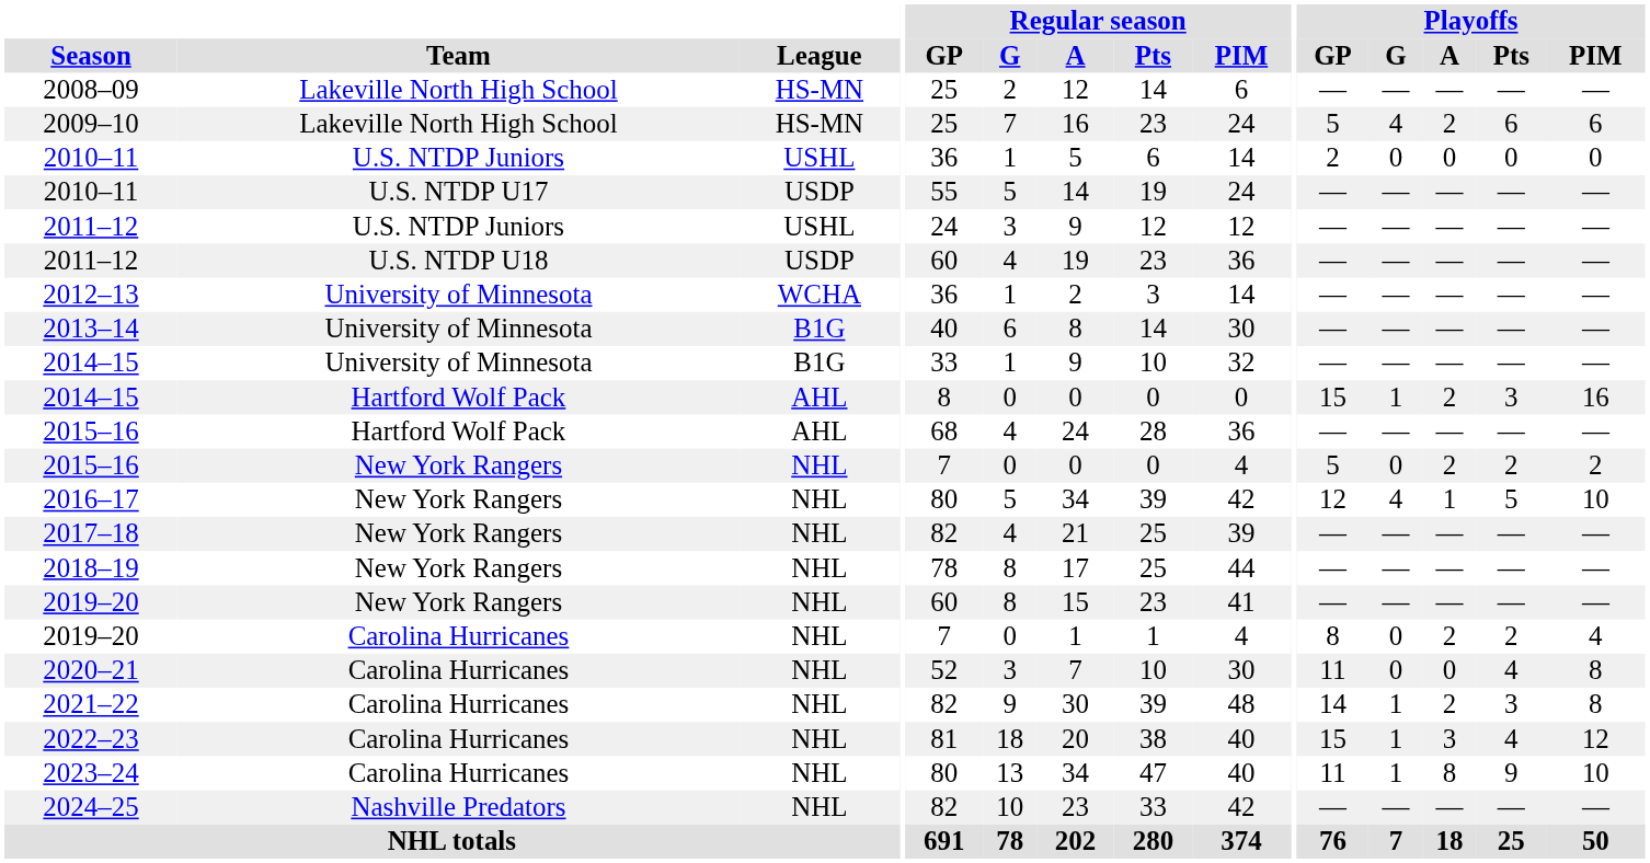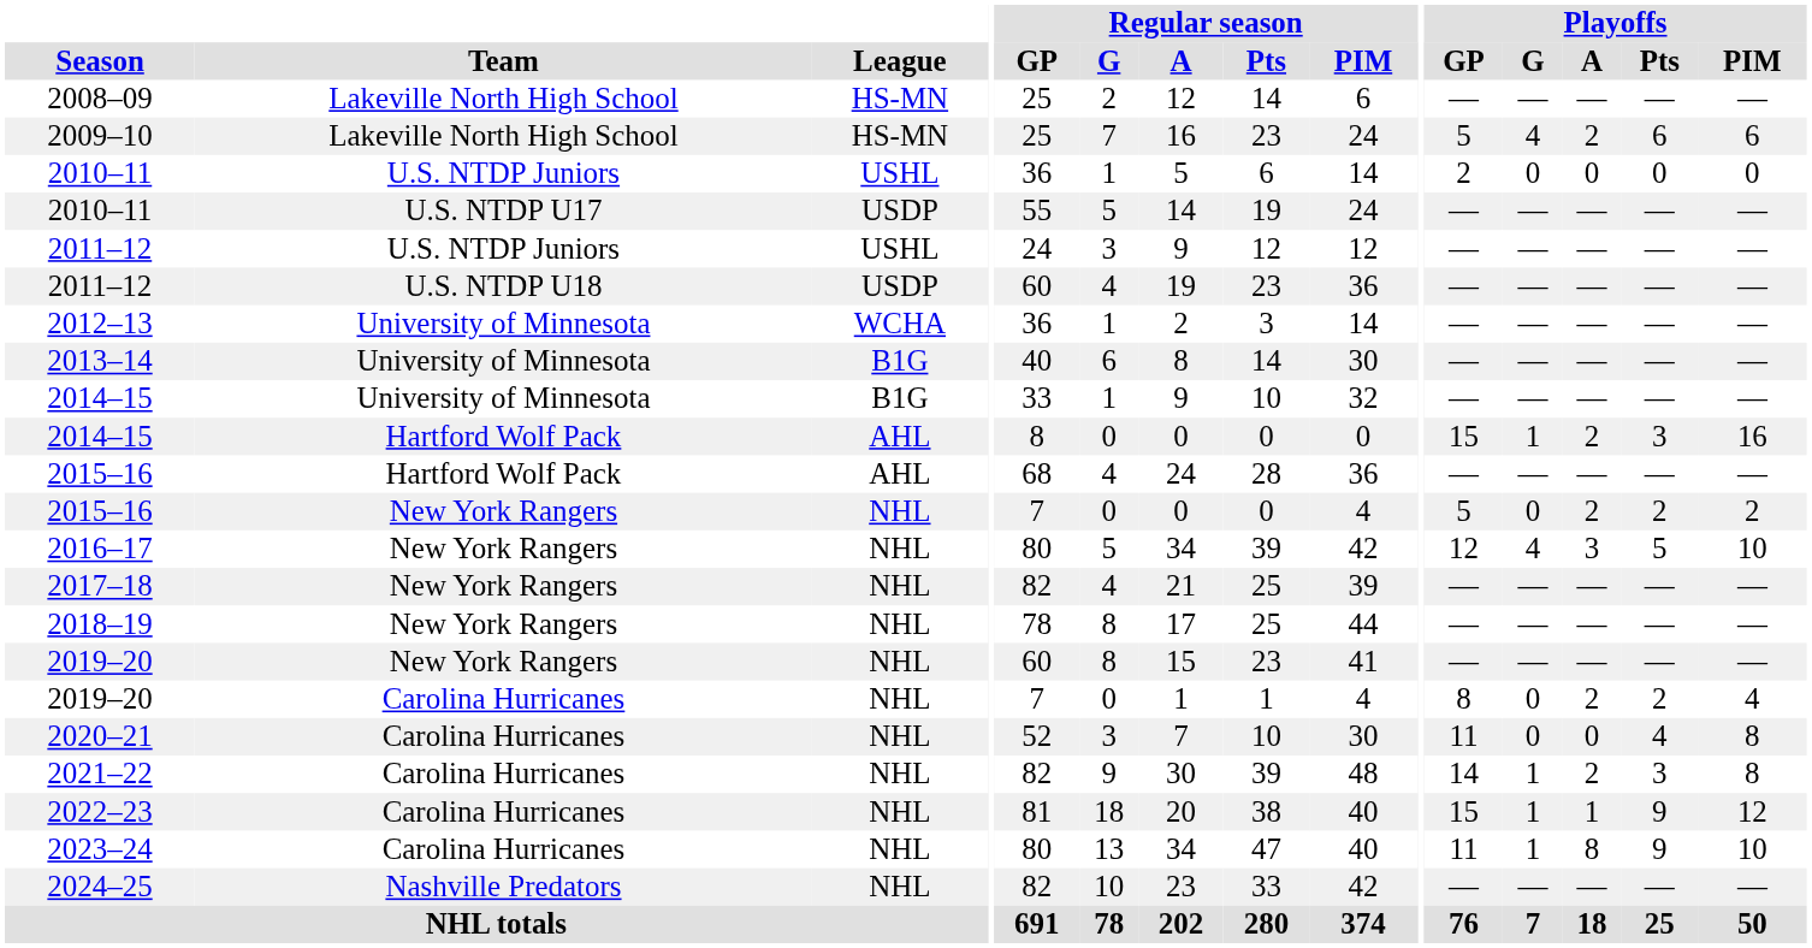 <table border="0" cellpadding="1" cellspacing="0" style="text-align:center; width:60em">
 <tr bgcolor="#e0e0e0">
 <th colspan="3" bgcolor="#ffffff"></th>
 <th rowspan="99" bgcolor="#ffffff"></th>
 <th colspan="5"><a href='#'>Regular season</a></th>
 <th rowspan="99" bgcolor="#ffffff"></th>
 <th colspan="5"><a href='#'>Playoffs</a></th>
 </tr>
 <tr bgcolor="#e0e0e0">
 <th><a href='#'>Season</a></th>
 <th>Team</th>
 <th>League</th>
 <th>GP</th>
 <th><a href='#'>G</a></th>
 <th><a href='#'>A</a></th>
 <th><a href='#'>Pts</a></th>
 <th><a href='#'>PIM</a></th>
 <th>GP</th>
 <th>G</th>
 <th>A</th>
 <th>Pts</th>
 <th>PIM</th>
 </tr>
 <tr>
 <td>2008–09</td>
 <td><a href='#'>Lakeville North High School</a></td>
 <td><a href='#'>HS-MN</a></td>
 <td>25</td>
 <td>2</td>
 <td>12</td>
 <td>14</td>
 <td>6</td>
 <td>—</td>
 <td>—</td>
 <td>—</td>
 <td>—</td>
 <td>—</td>
 </tr>
 <tr bgcolor="f0f0f0">
 <td>2009–10</td>
 <td>Lakeville North High School</td>
 <td>HS-MN</td>
 <td>25</td>
 <td>7</td>
 <td>16</td>
 <td>23</td>
 <td>24</td>
 <td>5</td>
 <td>4</td>
 <td>2</td>
 <td>6</td>
 <td>6</td>
 </tr>
 <tr>
 <td><a href='#'>2010–11</a></td>
 <td><a href='#'>U.S. NTDP Juniors</a></td>
 <td><a href='#'>USHL</a></td>
 <td>36</td>
 <td>1</td>
 <td>5</td>
 <td>6</td>
 <td>14</td>
 <td>2</td>
 <td>0</td>
 <td>0</td>
 <td>0</td>
 <td>0</td>
 </tr>
 <tr bgcolor="f0f0f0">
 <td>2010–11</td>
 <td>U.S. NTDP U17</td>
 <td>USDP</td>
 <td>55</td>
 <td>5</td>
 <td>14</td>
 <td>19</td>
 <td>24</td>
 <td>—</td>
 <td>—</td>
 <td>—</td>
 <td>—</td>
 <td>—</td>
 </tr>
 <tr>
 <td><a href='#'>2011–12</a></td>
 <td>U.S. NTDP Juniors</td>
 <td>USHL</td>
 <td>24</td>
 <td>3</td>
 <td>9</td>
 <td>12</td>
 <td>12</td>
 <td>—</td>
 <td>—</td>
 <td>—</td>
 <td>—</td>
 <td>—</td>
 </tr>
 <tr bgcolor="f0f0f0">
 <td>2011–12</td>
 <td>U.S. NTDP U18</td>
 <td>USDP</td>
 <td>60</td>
 <td>4</td>
 <td>19</td>
 <td>23</td>
 <td>36</td>
 <td>—</td>
 <td>—</td>
 <td>—</td>
 <td>—</td>
 <td>—</td>
 </tr>
 <tr>
 <td><a href='#'>2012–13</a></td>
 <td><a href='#'>University of Minnesota</a></td>
 <td><a href='#'>WCHA</a></td>
 <td>36</td>
 <td>1</td>
 <td>2</td>
 <td>3</td>
 <td>14</td>
 <td>—</td>
 <td>—</td>
 <td>—</td>
 <td>—</td>
 <td>—</td>
 </tr>
 <tr bgcolor="f0f0f0">
 <td><a href='#'>2013–14</a></td>
 <td>University of Minnesota</td>
 <td><a href='#'>B1G</a></td>
 <td>40</td>
 <td>6</td>
 <td>8</td>
 <td>14</td>
 <td>30</td>
 <td>—</td>
 <td>—</td>
 <td>—</td>
 <td>—</td>
 <td>—</td>
 </tr>
 <tr>
 <td><a href='#'>2014–15</a></td>
 <td>University of Minnesota</td>
 <td>B1G</td>
 <td>33</td>
 <td>1</td>
 <td>9</td>
 <td>10</td>
 <td>32</td>
 <td>—</td>
 <td>—</td>
 <td>—</td>
 <td>—</td>
 <td>—</td>
 </tr>
 <tr bgcolor="f0f0f0">
 <td><a href='#'>2014–15</a></td>
 <td><a href='#'>Hartford Wolf Pack</a></td>
 <td><a href='#'>AHL</a></td>
 <td>8</td>
 <td>0</td>
 <td>0</td>
 <td>0</td>
 <td>0</td>
 <td>15</td>
 <td>1</td>
 <td>2</td>
 <td>3</td>
 <td>16</td>
 </tr>
 <tr>
 <td><a href='#'>2015–16</a></td>
 <td>Hartford Wolf Pack</td>
 <td>AHL</td>
 <td>68</td>
 <td>4</td>
 <td>24</td>
 <td>28</td>
 <td>36</td>
 <td>—</td>
 <td>—</td>
 <td>—</td>
 <td>—</td>
 <td>—</td>
 </tr>
 <tr bgcolor="f0f0f0">
 <td><a href='#'>2015–16</a></td>
 <td><a href='#'>New York Rangers</a></td>
 <td><a href='#'>NHL</a></td>
 <td>7</td>
 <td>0</td>
 <td>0</td>
 <td>0</td>
 <td>4</td>
 <td>5</td>
 <td>0</td>
 <td>2</td>
 <td>2</td>
 <td>2</td>
 </tr>
 <tr>
 <td><a href='#'>2016–17</a></td>
 <td>New York Rangers</td>
 <td>NHL</td>
 <td>80</td>
 <td>5</td>
 <td>34</td>
 <td>39</td>
 <td>42</td>
 <td>12</td>
 <td>4</td>
-<td>1</td>
+<td>3</td>
 <td>5</td>
 <td>10</td>
 </tr>
 <tr bgcolor="f0f0f0">
 <td><a href='#'>2017–18</a></td>
 <td>New York Rangers</td>
 <td>NHL</td>
 <td>82</td>
 <td>4</td>
 <td>21</td>
 <td>25</td>
 <td>39</td>
 <td>—</td>
 <td>—</td>
 <td>—</td>
 <td>—</td>
 <td>—</td>
 </tr>
 <tr>
 <td><a href='#'>2018–19</a></td>
 <td>New York Rangers</td>
 <td>NHL</td>
 <td>78</td>
 <td>8</td>
 <td>17</td>
 <td>25</td>
 <td>44</td>
 <td>—</td>
 <td>—</td>
 <td>—</td>
 <td>—</td>
 <td>—</td>
 </tr>
 <tr bgcolor="f0f0f0">
 <td><a href='#'>2019–20</a></td>
 <td>New York Rangers</td>
 <td>NHL</td>
 <td>60</td>
 <td>8</td>
 <td>15</td>
 <td>23</td>
 <td>41</td>
 <td>—</td>
 <td>—</td>
 <td>—</td>
 <td>—</td>
 <td>—</td>
 </tr>
 <tr>
 <td>2019–20</td>
 <td><a href='#'>Carolina Hurricanes</a></td>
 <td>NHL</td>
 <td>7</td>
 <td>0</td>
 <td>1</td>
 <td>1</td>
 <td>4</td>
 <td>8</td>
 <td>0</td>
 <td>2</td>
 <td>2</td>
 <td>4</td>
 </tr>
 <tr bgcolor="f0f0f0">
 <td><a href='#'>2020–21</a></td>
 <td>Carolina Hurricanes</td>
 <td>NHL</td>
 <td>52</td>
 <td>3</td>
 <td>7</td>
 <td>10</td>
 <td>30</td>
 <td>11</td>
 <td>0</td>
 <td>0</td>
 <td>4</td>
 <td>8</td>
 </tr>
 <tr>
 <td><a href='#'>2021–22</a></td>
 <td>Carolina Hurricanes</td>
 <td>NHL</td>
 <td>82</td>
 <td>9</td>
 <td>30</td>
 <td>39</td>
 <td>48</td>
 <td>14</td>
 <td>1</td>
 <td>2</td>
 <td>3</td>
 <td>8</td>
 </tr>
 <tr bgcolor="f0f0f0">
 <td><a href='#'>2022–23</a></td>
 <td>Carolina Hurricanes</td>
 <td>NHL</td>
 <td>81</td>
 <td>18</td>
 <td>20</td>
 <td>38</td>
 <td>40</td>
 <td>15</td>
 <td>1</td>
-<td>3</td>
-<td>4</td>
+<td>1</td>
+<td>9</td>
 <td>12</td>
 </tr>
 <tr>
 <td><a href='#'>2023–24</a></td>
 <td>Carolina Hurricanes</td>
 <td>NHL</td>
 <td>80</td>
 <td>13</td>
 <td>34</td>
 <td>47</td>
 <td>40</td>
 <td>11</td>
 <td>1</td>
 <td>8</td>
 <td>9</td>
 <td>10</td>
 </tr>
 <tr bgcolor="f0f0f0">
 <td><a href='#'>2024–25</a></td>
 <td><a href='#'>Nashville Predators</a></td>
 <td>NHL</td>
 <td>82</td>
 <td>10</td>
 <td>23</td>
 <td>33</td>
 <td>42</td>
 <td>—</td>
 <td>—</td>
 <td>—</td>
 <td>—</td>
 <td>—</td>
 </tr>
 <tr bgcolor="#e0e0e0">
 <th colspan="3">NHL totals</th>
 <th>691</th>
 <th>78</th>
 <th>202</th>
 <th>280</th>
 <th>374</th>
 <th>76</th>
 <th>7</th>
 <th>18</th>
 <th>25</th>
 <th>50</th>
 </tr>
 </table>
